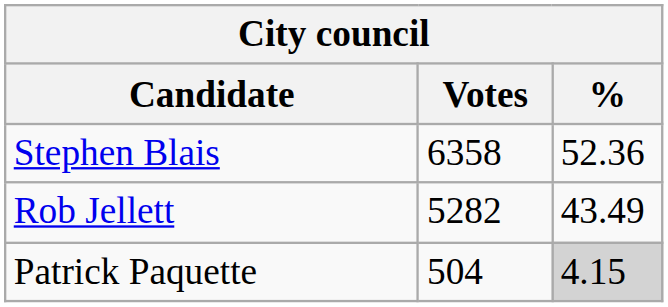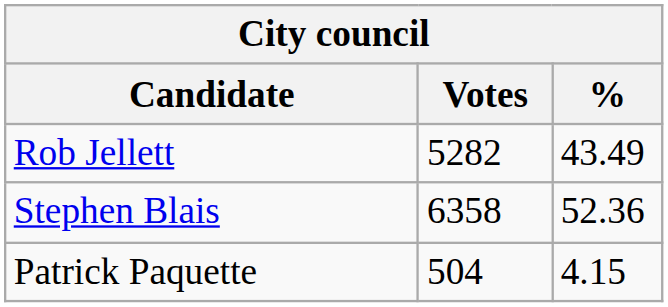 <table class="wikitable">
 <tr>
 <th colspan="3">City council</th>
 </tr>
 <tr>
 <th style="width: 170px">Candidate</th>
 <th style="width: 50px">Votes</th>
 <th style="width: 40px">%</th>
 </tr>
 <tr>
+<td><a href='#'>Rob Jellett</a></td>
+<td>5282</td>
+<td>43.49</td>
+</tr>
+<tr>
 <td><a href='#'>Stephen Blais</a></td>
 <td>6358</td>
 <td>52.36</td>
 </tr>
 <tr>
-<td><a href='#'>Rob Jellett</a></td>
-<td>5282</td>
-<td>43.49</td>
-</tr>
-<tr>
 <td>Patrick Paquette</td>
 <td>504</td>
-<td style="background: lightgrey;">4.15</td>
+<td>4.15</td>
 </tr>
 </table>
